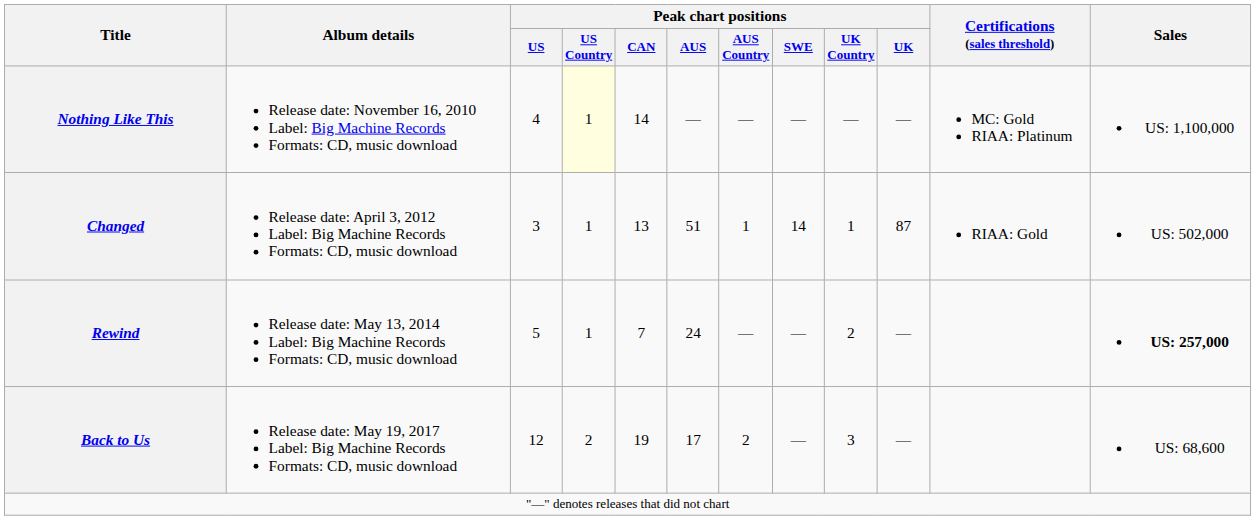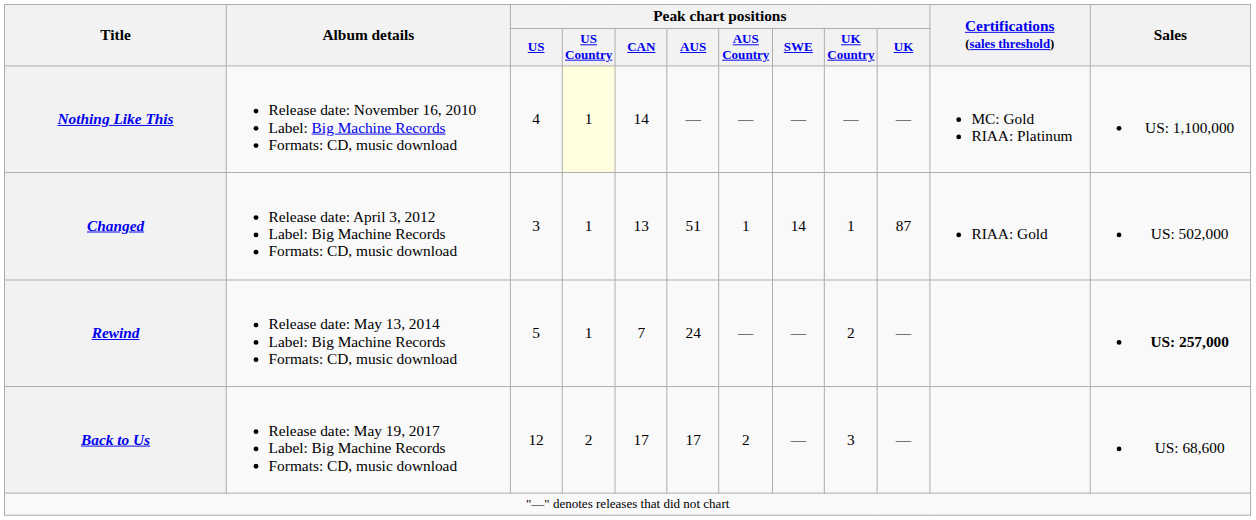 <table class="wikitable plainrowheaders" style="text-align:center;">
 <tr>
 <th scope="col" rowspan="2" style="width:14em;">Title</th>
 <th scope="col" rowspan="2" style="width:18em;">Album details</th>
 <th scope="col" colspan="8">Peak chart positions</th>
 <th scope="col" rowspan="2" style="width:10em;"><a href='#'>Certifications</a><br><small>(<a href='#'>sales threshold</a>)</small></th>
 <th scope="col" rowspan="2" style="width:10em;">Sales</th>
 </tr>
 <tr>
 <th scope="col" style="width:3.5em;font-size:85%;"><a href='#'>US</a><br></th>
 <th scope="col" style="width:3.5em;font-size:85%;"><a href='#'>US Country</a><br></th>
 <th scope="col" style="width:3.5em;font-size:85%;"><a href='#'>CAN</a><br></th>
 <th scope="col" style="width:3.5em;font-size:85%;"><a href='#'>AUS</a><br></th>
 <th scope="col" style="width:3.5em;font-size:85%;"><a href='#'>AUS Country</a><br></th>
 <th scope="col" style="width:3.5em;font-size:85%;"><a href='#'>SWE</a><br></th>
 <th scope="col" style="width:3.5em;font-size:85%;"><a href='#'>UK Country</a><br></th>
 <th scope="col" style="width:3.5em;font-size:85%;"><a href='#'>UK</a><br></th>
 </tr>
 <tr>
 <th scope="row"><em><a href='#'>Nothing Like This</a></em></th>
 <td style="text-align:left;"><br><ul><li>Release date: November 16, 2010</li><li>Label: <a href='#'>Big Machine Records</a></li><li>Formats: CD, music download</li></ul></td>
 <td>4</td>
 <td style="background: lightyellow;">1</td>
 <td>14</td>
 <td>—</td>
 <td>—</td>
 <td>—</td>
 <td>—</td>
 <td>—</td>
 <td style="text-align:left;"><br><ul><li>MC: Gold</li><li>RIAA: Platinum</li></ul></td>
 <td><br><ul><li>US: 1,100,000</li></ul></td>
 </tr>
 <tr>
 <th scope="row"><em><a href='#'>Changed</a></em></th>
 <td style="text-align:left;"><br><ul><li>Release date: April 3, 2012</li><li>Label: Big Machine Records</li><li>Formats: CD, music download</li></ul></td>
 <td>3</td>
 <td>1</td>
 <td>13</td>
 <td>51</td>
 <td>1</td>
 <td>14</td>
 <td>1</td>
 <td>87</td>
 <td style="text-align:left;"><br><ul><li>RIAA: Gold</li></ul></td>
 <td><br><ul><li>US: 502,000</li></ul></td>
 </tr>
 <tr>
 <th scope="row"><em><a href='#'>Rewind</a></em></th>
 <td style="text-align:left;"><br><ul><li>Release date: May 13, 2014</li><li>Label: Big Machine Records</li><li>Formats: CD, music download</li></ul></td>
 <td>5</td>
 <td>1</td>
 <td>7</td>
 <td>24</td>
 <td>—</td>
 <td>—</td>
 <td>2</td>
 <td>—</td>
 <td></td>
 <td><strong><br><ul><li>US: 257,000</li></ul></strong></td>
 </tr>
 <tr>
 <th scope="row"><em><a href='#'>Back to Us</a></em></th>
 <td style="text-align:left;"><br><ul><li>Release date: May 19, 2017</li><li>Label: Big Machine Records</li><li>Formats: CD, music download</li></ul></td>
 <td>12</td>
 <td>2</td>
-<td>19</td>
+<td>17</td>
 <td>17</td>
 <td>2</td>
 <td>—</td>
 <td>3</td>
 <td>—</td>
 <td></td>
 <td><br><ul><li>US: 68,600</li></ul></td>
 </tr>
 <tr>
 <td colspan="12" style="font-size:85%">"—" denotes releases that did not chart</td>
 </tr>
 </table>
